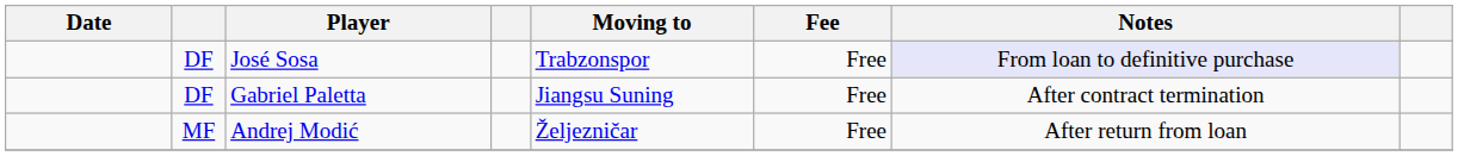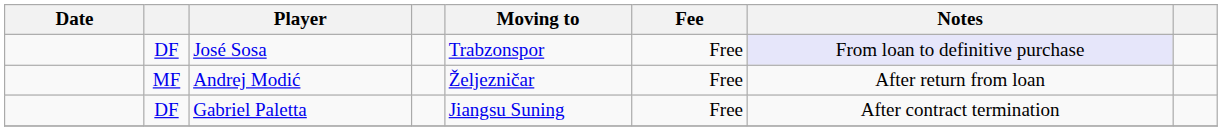 <table class="wikitable sortable">
 <tr>
 <th style="width:110px">Date</th>
 <th style="width:30px"></th>
 <th style="width:180px">Player</th>
 <th style="width:20px"></th>
 <th style="width:150px">Moving to</th>
 <th style="width:90px">Fee</th>
 <th style="width:350px" class="unsortable">Notes</th>
 <th style="width:30px"></th>
 </tr>
 <tr>
 <td style="text-align:right"></td>
 <td style="text-align:center"><a href='#'>DF</a></td>
 <td> <a href='#'>José Sosa</a></td>
 <td style="text-align:right"></td>
 <td> <a href='#'>Trabzonspor</a></td>
 <td style="text-align:right">Free</td>
 <td style="background: lavender; text-align:center">From loan to definitive purchase</td>
 <td></td>
 </tr>
 <tr>
 <td style="text-align:right"></td>
+<td style="text-align:center"><a href='#'>MF</a></td>
+<td> <a href='#'>Andrej Modić</a></td>
+<td style="text-align:right"></td>
+<td> <a href='#'>Željezničar</a></td>
+<td style="text-align:right">Free</td>
+<td style="text-align:center">After return from loan</td>
+<td></td>
+</tr>
+<tr>
+<td style="text-align:right"></td>
 <td style="text-align:center"><a href='#'>DF</a></td>
 <td>  <a href='#'>Gabriel Paletta</a></td>
 <td style="text-align:right"></td>
 <td> <a href='#'>Jiangsu Suning</a></td>
 <td style="text-align:right">Free</td>
 <td style="text-align:center">After contract termination</td>
 <td></td>
 </tr>
 <tr>
-<td style="text-align:right"></td>
-<td style="text-align:center"><a href='#'>MF</a></td>
-<td> <a href='#'>Andrej Modić</a></td>
-<td style="text-align:right"></td>
-<td> <a href='#'>Željezničar</a></td>
-<td style="text-align:right">Free</td>
-<td style="text-align:center">After return from loan</td>
-<td></td>
-</tr>
-<tr>
 </tr>
 </table>
